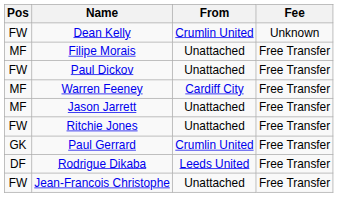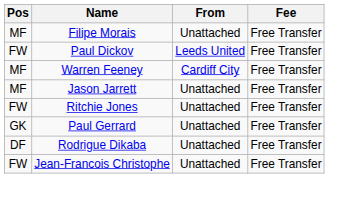 <table class="wikitable" style="text-align:center;">
 <tr>
 <th>Pos</th>
 <th>Name</th>
 <th>From</th>
 <th>Fee</th>
-</tr>
-<tr>
-<td>FW</td>
-<td><a href='#'>Dean Kelly</a></td>
-<td><a href='#'>Crumlin United</a></td>
-<td>Unknown</td>
 </tr>
 <tr>
 <td>MF</td>
 <td><a href='#'>Filipe Morais</a></td>
 <td>Unattached</td>
 <td>Free Transfer</td>
 </tr>
 <tr>
 <td>FW</td>
 <td><a href='#'>Paul Dickov</a></td>
-<td>Unattached</td>
+<td><a href='#'>Leeds United</a></td>
 <td>Free Transfer</td>
 </tr>
 <tr>
 <td>MF</td>
 <td><a href='#'>Warren Feeney</a></td>
 <td><a href='#'>Cardiff City</a></td>
 <td>Free Transfer</td>
 </tr>
 <tr>
 <td>MF</td>
 <td><a href='#'>Jason Jarrett</a></td>
 <td>Unattached</td>
 <td>Free Transfer</td>
 </tr>
 <tr>
 <td>FW</td>
 <td><a href='#'>Ritchie Jones</a></td>
 <td>Unattached</td>
 <td>Free Transfer</td>
 </tr>
 <tr>
 <td>GK</td>
 <td><a href='#'>Paul Gerrard</a></td>
-<td><a href='#'>Crumlin United</a></td>
+<td>Unattached</td>
 <td>Free Transfer</td>
 </tr>
 <tr>
 <td>DF</td>
 <td><a href='#'>Rodrigue Dikaba</a></td>
-<td><a href='#'>Leeds United</a></td>
+<td>Unattached</td>
 <td>Free Transfer</td>
 </tr>
 <tr>
 <td>FW</td>
 <td><a href='#'>Jean-Francois Christophe</a></td>
 <td>Unattached</td>
 <td>Free Transfer</td>
 </tr>
 </table>
